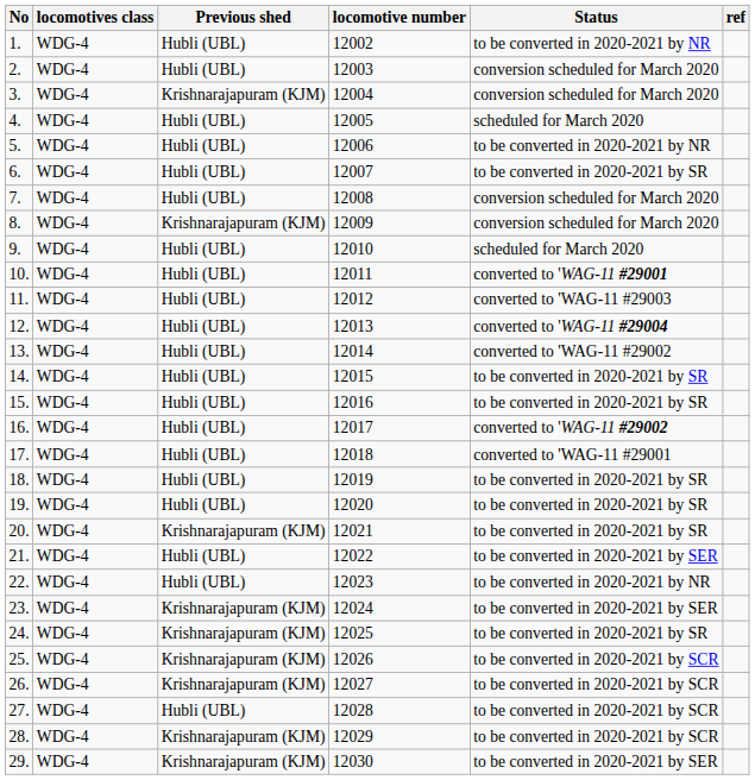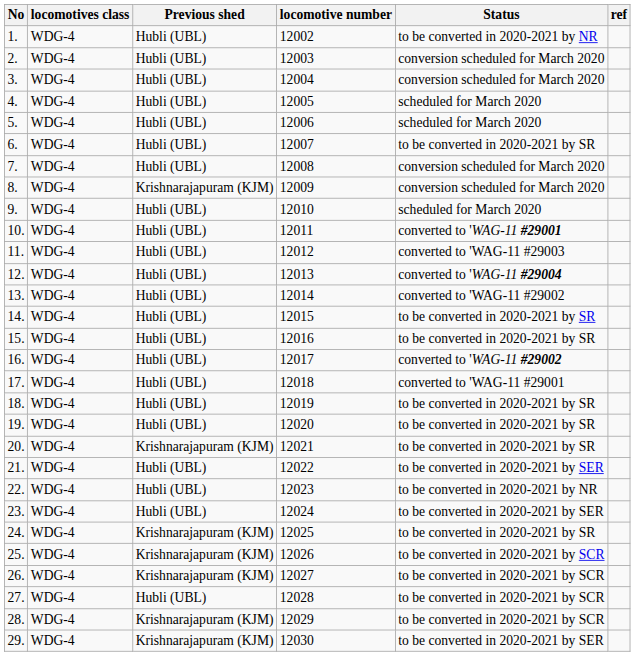 <table class="wikitable">
 <tr>
 <th>No</th>
 <th>locomotives class</th>
 <th>Previous shed</th>
 <th>locomotive number</th>
 <th>Status</th>
 <th>ref</th>
 </tr>
 <tr>
 <td>1.</td>
 <td>WDG-4</td>
 <td>Hubli (UBL)</td>
 <td>12002</td>
 <td>to be converted in 2020-2021 by <a href='#'>NR</a></td>
 <td></td>
 </tr>
 <tr>
 <td>2.</td>
 <td>WDG-4</td>
 <td>Hubli (UBL)</td>
 <td>12003</td>
 <td>conversion scheduled for March 2020</td>
 <td></td>
 </tr>
 <tr>
 <td>3.</td>
 <td>WDG-4</td>
-<td>Krishnarajapuram (KJM)</td>
+<td>Hubli (UBL)</td>
 <td>12004</td>
 <td>conversion scheduled for March 2020</td>
 <td></td>
 </tr>
 <tr>
 <td>4.</td>
 <td>WDG-4</td>
 <td>Hubli (UBL)</td>
 <td>12005</td>
 <td>scheduled for March 2020</td>
 <td></td>
 </tr>
 <tr>
 <td>5.</td>
 <td>WDG-4</td>
 <td>Hubli (UBL)</td>
 <td>12006</td>
-<td>to be converted in 2020-2021 by NR</td>
+<td>scheduled for March 2020</td>
 <td></td>
 </tr>
 <tr>
 <td>6.</td>
 <td>WDG-4</td>
 <td>Hubli (UBL)</td>
 <td>12007</td>
 <td>to be converted in 2020-2021 by SR</td>
 <td></td>
 </tr>
 <tr>
 <td>7.</td>
 <td>WDG-4</td>
 <td>Hubli (UBL)</td>
 <td>12008</td>
 <td>conversion scheduled for March 2020</td>
 <td></td>
 </tr>
 <tr>
 <td>8.</td>
 <td>WDG-4</td>
 <td>Krishnarajapuram (KJM)</td>
 <td>12009</td>
 <td>conversion scheduled for March 2020</td>
 <td></td>
 </tr>
 <tr>
 <td>9.</td>
 <td>WDG-4</td>
 <td>Hubli (UBL)</td>
 <td>12010</td>
 <td>scheduled for March 2020</td>
 <td></td>
 </tr>
 <tr>
 <td>10.</td>
 <td>WDG-4</td>
 <td>Hubli (UBL)</td>
 <td>12011</td>
 <td>converted to '<em>WAG-11<strong> #29001</td>
 <td></td>
 </tr>
 <tr>
 <td>11.</td>
 <td>WDG-4</td>
 <td>Hubli (UBL)</td>
 <td>12012</td>
 <td>converted to '</em>WAG-11</strong> #29003</td>
 <td></td>
 </tr>
 <tr>
 <td>12.</td>
 <td>WDG-4</td>
 <td>Hubli (UBL)</td>
 <td>12013</td>
 <td>converted to '<em>WAG-11<strong> #29004</td>
 <td></td>
 </tr>
 <tr>
 <td>13.</td>
 <td>WDG-4</td>
 <td>Hubli (UBL)</td>
 <td>12014</td>
 <td>converted to '</em>WAG-11</strong> #29002</td>
 <td></td>
 </tr>
 <tr>
 <td>14.</td>
 <td>WDG-4</td>
 <td>Hubli (UBL)</td>
 <td>12015</td>
 <td>to be converted in 2020-2021 by <a href='#'>SR</a></td>
 <td></td>
 </tr>
 <tr>
 <td>15.</td>
 <td>WDG-4</td>
 <td>Hubli (UBL)</td>
 <td>12016</td>
 <td>to be converted in 2020-2021 by SR</td>
 <td></td>
 </tr>
 <tr>
 <td>16.</td>
 <td>WDG-4</td>
 <td>Hubli (UBL)</td>
 <td>12017</td>
 <td>converted to '<em>WAG-11<strong> #29002</td>
 <td></td>
 </tr>
 <tr>
 <td>17.</td>
 <td>WDG-4</td>
 <td>Hubli (UBL)</td>
 <td>12018</td>
 <td>converted to '</em>WAG-11</strong> #29001</td>
 <td></td>
 </tr>
 <tr>
 <td>18.</td>
 <td>WDG-4</td>
 <td>Hubli (UBL)</td>
 <td>12019</td>
 <td>to be converted in 2020-2021 by SR</td>
 <td></td>
 </tr>
 <tr>
 <td>19.</td>
 <td>WDG-4</td>
 <td>Hubli (UBL)</td>
 <td>12020</td>
 <td>to be converted in 2020-2021 by SR</td>
 <td></td>
 </tr>
 <tr>
 <td>20.</td>
 <td>WDG-4</td>
 <td>Krishnarajapuram (KJM)</td>
 <td>12021</td>
 <td>to be converted in 2020-2021 by SR</td>
 <td></td>
 </tr>
 <tr>
 <td>21.</td>
 <td>WDG-4</td>
 <td>Hubli (UBL)</td>
 <td>12022</td>
 <td>to be converted in 2020-2021 by <a href='#'>SER</a></td>
 <td></td>
 </tr>
 <tr>
 <td>22.</td>
 <td>WDG-4</td>
 <td>Hubli (UBL)</td>
 <td>12023</td>
 <td>to be converted in 2020-2021 by NR</td>
 <td></td>
 </tr>
 <tr>
 <td>23.</td>
 <td>WDG-4</td>
-<td>Krishnarajapuram (KJM)</td>
+<td>Hubli (UBL)</td>
 <td>12024</td>
 <td>to be converted in 2020-2021 by SER</td>
 <td></td>
 </tr>
 <tr>
 <td>24.</td>
 <td>WDG-4</td>
 <td>Krishnarajapuram (KJM)</td>
 <td>12025</td>
 <td>to be converted in 2020-2021 by SR</td>
 <td></td>
 </tr>
 <tr>
 <td>25.</td>
 <td>WDG-4</td>
 <td>Krishnarajapuram (KJM)</td>
 <td>12026</td>
 <td>to be converted in 2020-2021 by <a href='#'>SCR</a></td>
 <td></td>
 </tr>
 <tr>
 <td>26.</td>
 <td>WDG-4</td>
 <td>Krishnarajapuram (KJM)</td>
 <td>12027</td>
 <td>to be converted in 2020-2021 by SCR</td>
 <td></td>
 </tr>
 <tr>
 <td>27.</td>
 <td>WDG-4</td>
 <td>Hubli (UBL)</td>
 <td>12028</td>
 <td>to be converted in 2020-2021 by SCR</td>
 <td></td>
 </tr>
 <tr>
 <td>28.</td>
 <td>WDG-4</td>
 <td>Krishnarajapuram (KJM)</td>
 <td>12029</td>
 <td>to be converted in 2020-2021 by SCR</td>
 <td></td>
 </tr>
 <tr>
 <td>29.</td>
 <td>WDG-4</td>
 <td>Krishnarajapuram (KJM)</td>
 <td>12030</td>
 <td>to be converted in 2020-2021 by SER</td>
 <td></td>
 </tr>
 </table>
